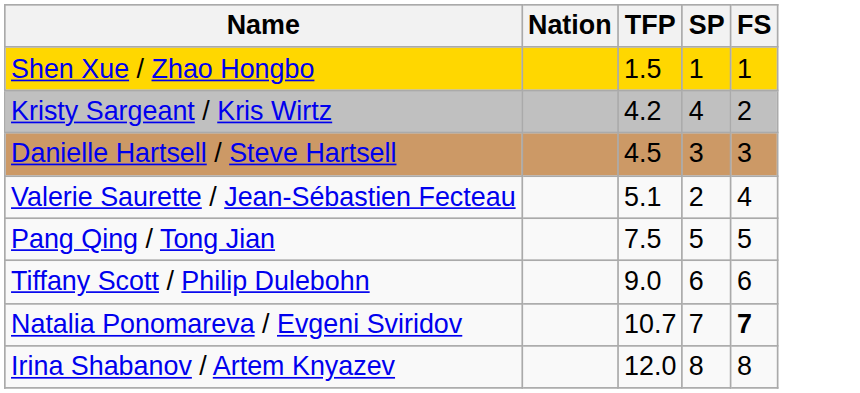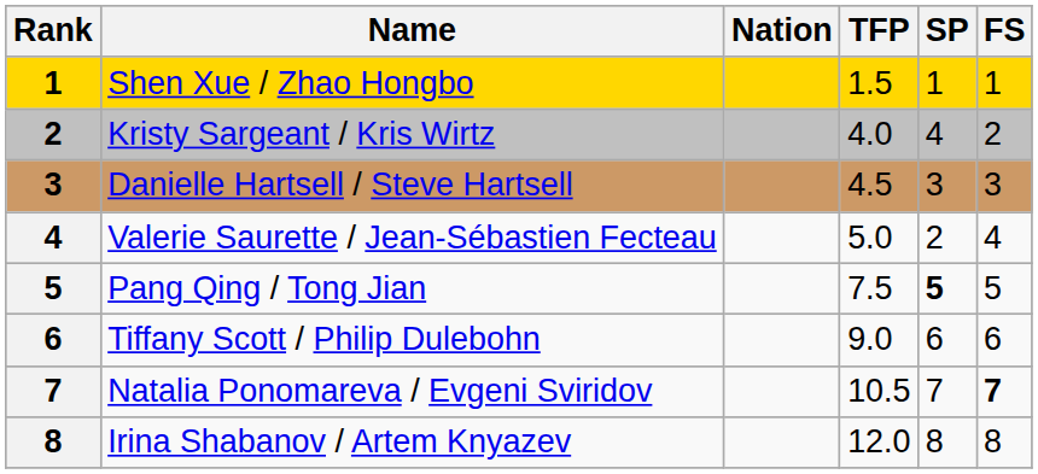 <table class="wikitable">
 <tr>
+<th>Rank</th>
 <th>Name</th>
 <th>Nation</th>
 <th>TFP</th>
 <th>SP</th>
 <th>FS</th>
 </tr>
 <tr bgcolor="gold">
+<td align="center"><strong>1</strong></td>
 <td><a href='#'>Shen Xue</a> / <a href='#'>Zhao Hongbo</a></td>
 <td></td>
 <td>1.5</td>
 <td>1</td>
 <td>1</td>
 </tr>
 <tr bgcolor="silver">
+<td align="center"><strong>2</strong></td>
 <td><a href='#'>Kristy Sargeant</a> / <a href='#'>Kris Wirtz</a></td>
 <td></td>
-<td>4.2</td>
+<td>4.0</td>
 <td>4</td>
 <td>2</td>
 </tr>
 <tr bgcolor="cc9966">
+<td align="center"><strong>3</strong></td>
 <td><a href='#'>Danielle Hartsell</a> / <a href='#'>Steve Hartsell</a></td>
 <td></td>
 <td>4.5</td>
 <td>3</td>
 <td>3</td>
 </tr>
 <tr>
+<th>4</th>
 <td><a href='#'>Valerie Saurette</a> / <a href='#'>Jean-Sébastien Fecteau</a></td>
 <td></td>
-<td>5.1</td>
+<td>5.0</td>
 <td>2</td>
 <td>4</td>
 </tr>
 <tr>
+<th>5</th>
 <td><a href='#'>Pang Qing</a> / <a href='#'>Tong Jian</a></td>
 <td></td>
 <td>7.5</td>
-<td>5</td>
+<td><strong>5</strong></td>
 <td>5</td>
 </tr>
 <tr>
+<th>6</th>
 <td><a href='#'>Tiffany Scott</a> / <a href='#'>Philip Dulebohn</a></td>
 <td></td>
 <td>9.0</td>
 <td>6</td>
 <td>6</td>
 </tr>
 <tr>
+<th>7</th>
 <td><a href='#'>Natalia Ponomareva</a> / <a href='#'>Evgeni Sviridov</a></td>
 <td></td>
-<td>10.7</td>
+<td>10.5</td>
 <td>7</td>
 <td><strong>7</strong></td>
 </tr>
 <tr>
+<th>8</th>
 <td><a href='#'>Irina Shabanov</a> / <a href='#'>Artem Knyazev</a></td>
 <td></td>
 <td>12.0</td>
 <td>8</td>
 <td>8</td>
 </tr>
 </table>
